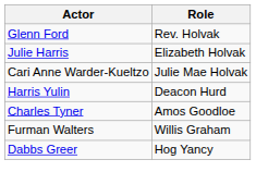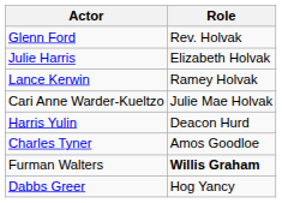 <table class="wikitable">
 <tr>
 <th>Actor</th>
 <th>Role</th>
 </tr>
 <tr>
 <td><a href='#'>Glenn Ford</a></td>
 <td>Rev. Holvak</td>
 </tr>
 <tr>
 <td><a href='#'>Julie Harris</a></td>
 <td>Elizabeth Holvak</td>
+</tr>
+<tr>
+<td><a href='#'>Lance Kerwin</a></td>
+<td>Ramey Holvak</td>
 </tr>
 <tr>
 <td>Cari Anne Warder-Kueltzo</td>
 <td>Julie Mae Holvak</td>
 </tr>
 <tr>
 <td><a href='#'>Harris Yulin</a></td>
 <td>Deacon Hurd</td>
 </tr>
 <tr>
 <td><a href='#'>Charles Tyner</a></td>
 <td>Amos Goodloe</td>
 </tr>
 <tr>
 <td>Furman Walters</td>
-<td>Willis Graham</td>
+<td><strong>Willis Graham</strong></td>
 </tr>
 <tr>
 <td><a href='#'>Dabbs Greer</a></td>
 <td>Hog Yancy</td>
 </tr>
 </table>
